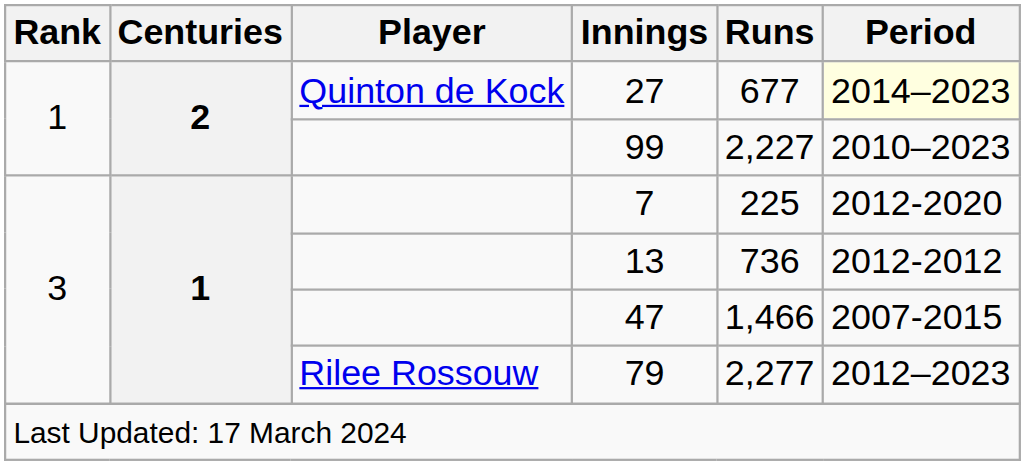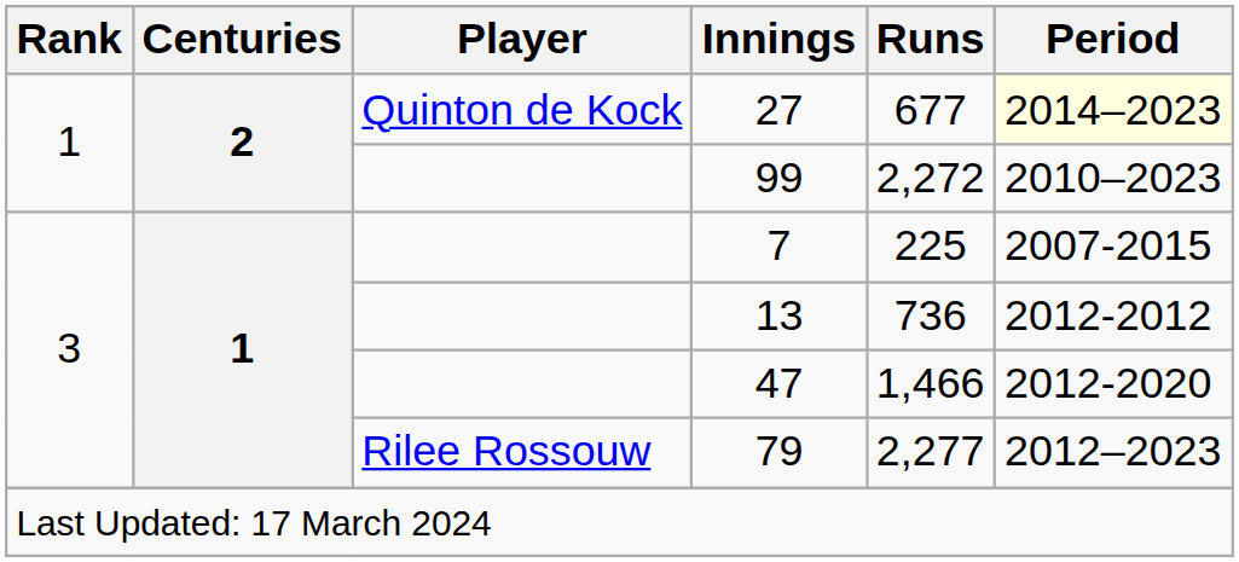 <table class="wikitable plainrowheaders sortable">
 <tr>
 <th scope=col>Rank</th>
 <th scope=col>Centuries</th>
 <th scope=col>Player</th>
 <th scope=col>Innings</th>
 <th scope=col>Runs</th>
 <th scope=col>Period</th>
 </tr>
 <tr>
 <td align=center rowspan=2>1</td>
 <th scope=row style=text-align:center; rowspan=2>2</th>
 <td><a href='#'>Quinton de Kock</a></td>
 <td align=center>27</td>
 <td align=center>677</td>
 <td style="background: lightyellow;">2014–2023</td>
 </tr>
 <tr>
 <td></td>
 <td align=center>99</td>
-<td align=center>2,227</td>
+<td align=center>2,272</td>
 <td>2010–2023</td>
 </tr>
 <tr>
 <td align=center rowspan=4>3</td>
 <th scope=row style=text-align:center; rowspan=4>1</th>
 <td></td>
 <td align=center>7</td>
 <td align=center>225</td>
-<td>2012-2020</td>
+<td>2007-2015</td>
 </tr>
 <tr>
 <td></td>
 <td align=center>13</td>
 <td align=center>736</td>
 <td>2012-2012</td>
 </tr>
 <tr>
 <td></td>
 <td align=center>47</td>
 <td align=center>1,466</td>
-<td>2007-2015</td>
+<td>2012-2020</td>
 </tr>
 <tr>
 <td><a href='#'>Rilee Rossouw</a></td>
 <td align=center>79</td>
 <td align=center>2,277</td>
 <td>2012–2023</td>
 </tr>
 <tr>
 </tr>
 <tr class=sortbottom>
 <td colspan="6"><small>Last Updated: 17 March 2024</small></td>
 </tr>
 </table>
